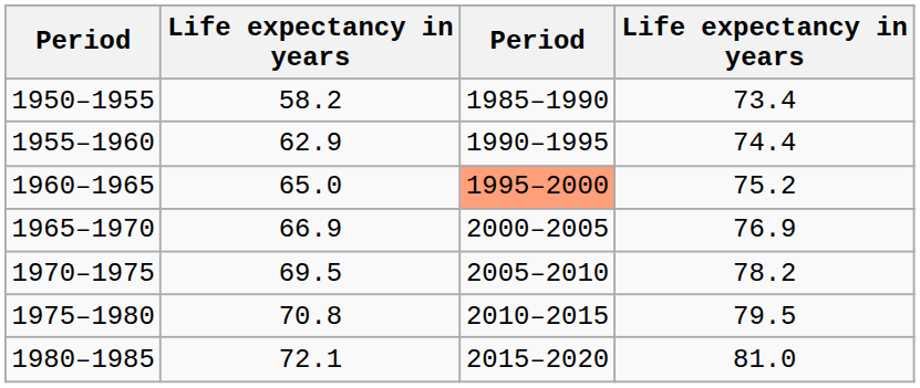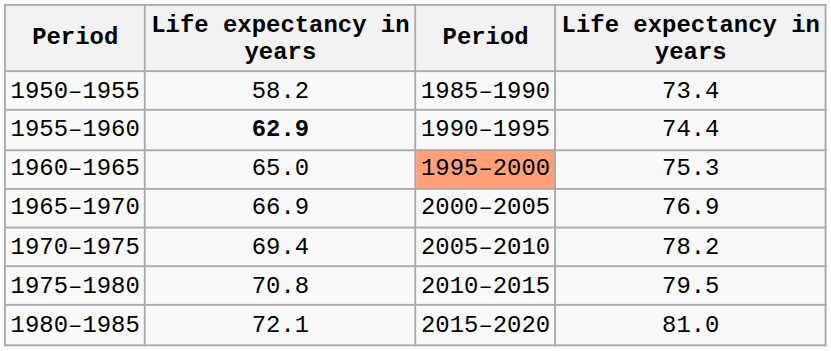 <table class="wikitable" style="text-align:center">
 <tr>
 <th>Period</th>
 <th>Life expectancy in<br>years</th>
 <th>Period</th>
 <th>Life expectancy in<br>years</th>
 </tr>
 <tr>
 <td>1950–1955</td>
 <td>58.2</td>
 <td>1985–1990</td>
 <td>73.4</td>
 </tr>
 <tr>
 <td>1955–1960</td>
-<td>62.9</td>
+<td><strong>62.9</strong></td>
 <td>1990–1995</td>
 <td>74.4</td>
 </tr>
 <tr>
 <td>1960–1965</td>
 <td>65.0</td>
 <td style="background: lightsalmon;">1995–2000</td>
-<td>75.2</td>
+<td>75.3</td>
 </tr>
 <tr>
 <td>1965–1970</td>
 <td>66.9</td>
 <td>2000–2005</td>
 <td>76.9</td>
 </tr>
 <tr>
 <td>1970–1975</td>
-<td>69.5</td>
+<td>69.4</td>
 <td>2005–2010</td>
 <td>78.2</td>
 </tr>
 <tr>
 <td>1975–1980</td>
 <td>70.8</td>
 <td>2010–2015</td>
 <td>79.5</td>
 </tr>
 <tr>
 <td>1980–1985</td>
 <td>72.1</td>
 <td>2015–2020</td>
 <td>81.0</td>
 </tr>
 </table>
